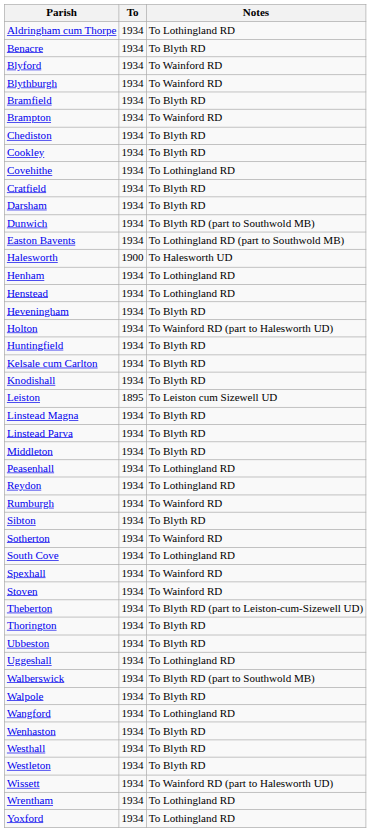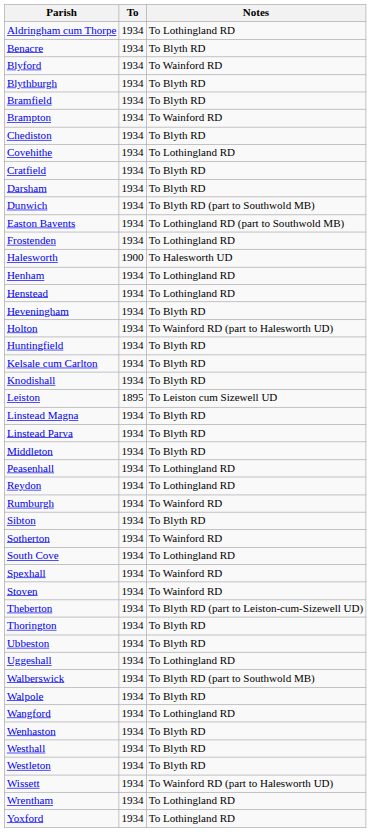 <table class="wikitable">
 <tr>
 <th>Parish</th>
 <th>To</th>
 <th>Notes</th>
 </tr>
 <tr>
 <td><a href='#'>Aldringham cum Thorpe</a></td>
 <td>1934</td>
 <td>To Lothingland RD</td>
 </tr>
 <tr>
 <td><a href='#'>Benacre</a></td>
 <td>1934</td>
 <td>To Blyth RD</td>
 </tr>
 <tr>
 <td><a href='#'>Blyford</a></td>
 <td>1934</td>
 <td>To Wainford RD</td>
 </tr>
 <tr>
 <td><a href='#'>Blythburgh</a></td>
 <td>1934</td>
-<td>To Wainford RD</td>
+<td>To Blyth RD</td>
 </tr>
 <tr>
 <td><a href='#'>Bramfield</a></td>
 <td>1934</td>
 <td>To Blyth RD</td>
 </tr>
 <tr>
 <td><a href='#'>Brampton</a></td>
 <td>1934</td>
 <td>To Wainford RD</td>
 </tr>
 <tr>
 <td><a href='#'>Chediston</a></td>
-<td>1934</td>
-<td>To Blyth RD</td>
-</tr>
-<tr>
-<td><a href='#'>Cookley</a></td>
 <td>1934</td>
 <td>To Blyth RD</td>
 </tr>
 <tr>
 <td><a href='#'>Covehithe</a></td>
 <td>1934</td>
 <td>To Lothingland RD</td>
 </tr>
 <tr>
 <td><a href='#'>Cratfield</a></td>
 <td>1934</td>
 <td>To Blyth RD</td>
 </tr>
 <tr>
 <td><a href='#'>Darsham</a></td>
 <td>1934</td>
 <td>To Blyth RD</td>
 </tr>
 <tr>
 <td><a href='#'>Dunwich</a></td>
 <td>1934</td>
 <td>To Blyth RD (part to Southwold MB)</td>
 </tr>
 <tr>
 <td><a href='#'>Easton Bavents</a></td>
 <td>1934</td>
 <td>To Lothingland RD (part to Southwold MB)</td>
+</tr>
+<tr>
+<td><a href='#'>Frostenden</a></td>
+<td>1934</td>
+<td>To Lothingland RD</td>
 </tr>
 <tr>
 <td><a href='#'>Halesworth</a></td>
 <td>1900</td>
 <td>To Halesworth UD</td>
 </tr>
 <tr>
 <td><a href='#'>Henham</a></td>
 <td>1934</td>
 <td>To Lothingland RD</td>
 </tr>
 <tr>
 <td><a href='#'>Henstead</a></td>
 <td>1934</td>
 <td>To Lothingland RD</td>
 </tr>
 <tr>
 <td><a href='#'>Heveningham</a></td>
 <td>1934</td>
 <td>To Blyth RD</td>
 </tr>
 <tr>
 <td><a href='#'>Holton</a></td>
 <td>1934</td>
 <td>To Wainford RD (part to Halesworth UD)</td>
 </tr>
 <tr>
 <td><a href='#'>Huntingfield</a></td>
 <td>1934</td>
 <td>To Blyth RD</td>
 </tr>
 <tr>
 <td><a href='#'>Kelsale cum Carlton</a></td>
 <td>1934</td>
 <td>To Blyth RD</td>
 </tr>
 <tr>
 <td><a href='#'>Knodishall</a></td>
 <td>1934</td>
 <td>To Blyth RD</td>
 </tr>
 <tr>
 <td><a href='#'>Leiston</a></td>
 <td>1895</td>
 <td>To Leiston cum Sizewell UD</td>
 </tr>
 <tr>
 <td><a href='#'>Linstead Magna</a></td>
 <td>1934</td>
 <td>To Blyth RD</td>
 </tr>
 <tr>
 <td><a href='#'>Linstead Parva</a></td>
 <td>1934</td>
 <td>To Blyth RD</td>
 </tr>
 <tr>
 <td><a href='#'>Middleton</a></td>
 <td>1934</td>
 <td>To Blyth RD</td>
 </tr>
 <tr>
 <td><a href='#'>Peasenhall</a></td>
 <td>1934</td>
 <td>To Lothingland RD</td>
 </tr>
 <tr>
 <td><a href='#'>Reydon</a></td>
 <td>1934</td>
 <td>To Lothingland RD</td>
 </tr>
 <tr>
 <td><a href='#'>Rumburgh</a></td>
 <td>1934</td>
 <td>To Wainford RD</td>
 </tr>
 <tr>
 <td><a href='#'>Sibton</a></td>
 <td>1934</td>
 <td>To Blyth RD</td>
 </tr>
 <tr>
 <td><a href='#'>Sotherton</a></td>
 <td>1934</td>
 <td>To Wainford RD</td>
 </tr>
 <tr>
 <td><a href='#'>South Cove</a></td>
 <td>1934</td>
 <td>To Lothingland RD</td>
 </tr>
 <tr>
 <td><a href='#'>Spexhall</a></td>
 <td>1934</td>
 <td>To Wainford RD</td>
 </tr>
 <tr>
 <td><a href='#'>Stoven</a></td>
 <td>1934</td>
 <td>To Wainford RD</td>
 </tr>
 <tr>
 <td><a href='#'>Theberton</a></td>
 <td>1934</td>
 <td>To Blyth RD  (part to Leiston-cum-Sizewell UD)</td>
 </tr>
 <tr>
 <td><a href='#'>Thorington</a></td>
 <td>1934</td>
 <td>To Blyth RD</td>
 </tr>
 <tr>
 <td><a href='#'>Ubbeston</a></td>
 <td>1934</td>
 <td>To Blyth RD</td>
 </tr>
 <tr>
 <td><a href='#'>Uggeshall</a></td>
 <td>1934</td>
 <td>To Lothingland RD</td>
 </tr>
 <tr>
 <td><a href='#'>Walberswick</a></td>
 <td>1934</td>
 <td>To Blyth RD (part to Southwold MB)</td>
 </tr>
 <tr>
 <td><a href='#'>Walpole</a></td>
 <td>1934</td>
 <td>To Blyth RD</td>
 </tr>
 <tr>
 <td><a href='#'>Wangford</a></td>
 <td>1934</td>
 <td>To Lothingland RD</td>
 </tr>
 <tr>
 <td><a href='#'>Wenhaston</a></td>
 <td>1934</td>
 <td>To Blyth RD</td>
 </tr>
 <tr>
 <td><a href='#'>Westhall</a></td>
 <td>1934</td>
 <td>To Blyth RD</td>
 </tr>
 <tr>
 <td><a href='#'>Westleton</a></td>
 <td>1934</td>
 <td>To Blyth RD</td>
 </tr>
 <tr>
 <td><a href='#'>Wissett</a></td>
 <td>1934</td>
 <td>To Wainford RD (part to Halesworth UD)</td>
 </tr>
 <tr>
 <td><a href='#'>Wrentham</a></td>
 <td>1934</td>
 <td>To Lothingland RD</td>
 </tr>
 <tr>
 <td><a href='#'>Yoxford</a></td>
 <td>1934</td>
 <td>To Lothingland RD</td>
 </tr>
 </table>
